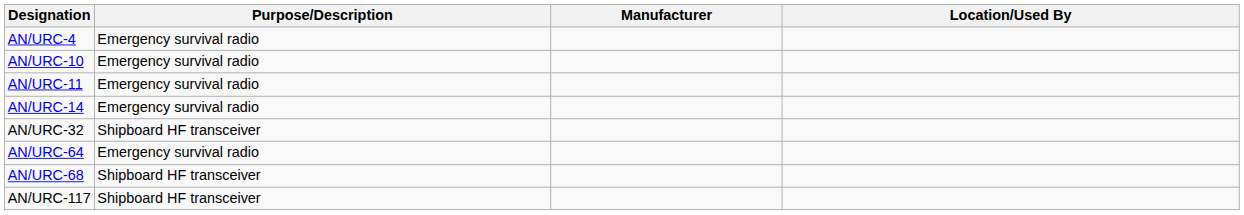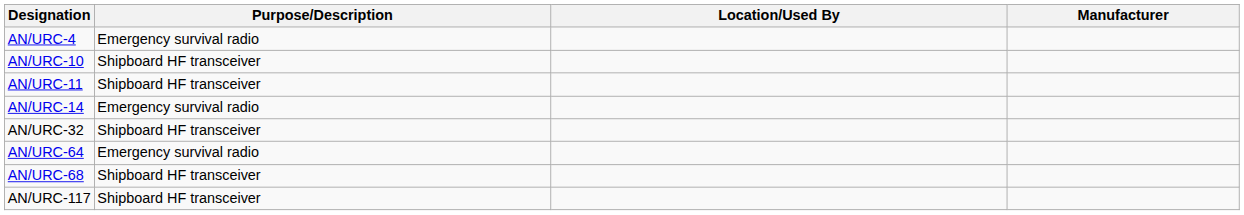 <table class="wikitable sortable">
 <tr>
 <th scope="col">Designation</th>
 <th scope="col" style="width: 500px;">Purpose/Description</th>
+<th scope="col" style="width: 500px;">Location/Used By</th>
 <th scope="col" style="width: 250px;">Manufacturer</th>
-<th scope="col" style="width: 500px;">Location/Used By</th>
 </tr>
 <tr>
 <td><a href='#'>AN/URC-4</a></td>
 <td>Emergency survival radio</td>
 <td></td>
 <td></td>
 </tr>
 <tr>
 <td><a href='#'>AN/URC-10</a></td>
-<td>Emergency survival radio</td>
+<td>Shipboard HF transceiver</td>
 <td></td>
 <td></td>
 </tr>
 <tr>
 <td><a href='#'>AN/URC-11</a></td>
-<td>Emergency survival radio</td>
+<td>Shipboard HF transceiver</td>
 <td></td>
 <td></td>
 </tr>
 <tr>
 <td><a href='#'>AN/URC-14</a></td>
 <td>Emergency survival radio</td>
 <td></td>
 <td></td>
 </tr>
 <tr>
 <td>AN/URC-32</td>
 <td>Shipboard HF transceiver</td>
 <td></td>
 <td></td>
 </tr>
 <tr>
 <td><a href='#'>AN/URC-64</a></td>
 <td>Emergency survival radio</td>
 <td></td>
 <td></td>
 </tr>
 <tr>
 <td><a href='#'>AN/URC-68</a></td>
 <td>Shipboard HF transceiver</td>
 <td></td>
 <td></td>
 </tr>
 <tr>
 <td>AN/URC-117</td>
 <td>Shipboard HF transceiver</td>
 <td></td>
 <td></td>
 </tr>
 </table>
